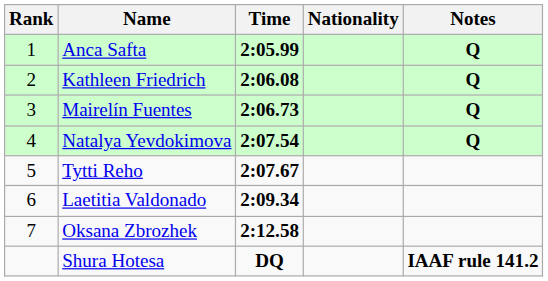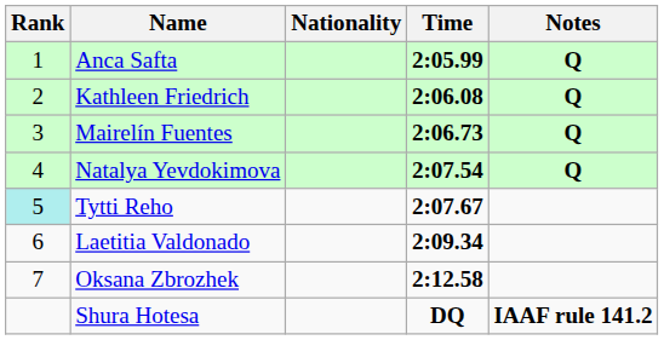 <table class="wikitable sortable" style="text-align:center">
 <tr>
 <th>Rank</th>
 <th>Name</th>
+<th>Nationality</th>
 <th>Time</th>
-<th>Nationality</th>
 <th>Notes</th>
 </tr>
 <tr bgcolor=ccffcc>
 <td>1</td>
 <td align=left><a href='#'>Anca Safta</a></td>
+<td align=left></td>
 <td><strong>2:05.99</strong></td>
-<td align=left></td>
 <td><strong>Q</strong></td>
 </tr>
 <tr bgcolor=ccffcc>
 <td>2</td>
 <td align=left><a href='#'>Kathleen Friedrich</a></td>
+<td align=left></td>
 <td><strong>2:06.08</strong></td>
-<td align=left></td>
 <td><strong>Q</strong></td>
 </tr>
 <tr bgcolor=ccffcc>
 <td>3</td>
 <td align=left><a href='#'>Mairelín Fuentes</a></td>
+<td align=left></td>
 <td><strong>2:06.73</strong></td>
-<td align=left></td>
 <td><strong>Q</strong></td>
 </tr>
 <tr bgcolor=ccffcc>
 <td>4</td>
 <td align=left><a href='#'>Natalya Yevdokimova</a></td>
+<td align=left></td>
 <td><strong>2:07.54</strong></td>
-<td align=left></td>
 <td><strong>Q</strong></td>
 </tr>
 <tr>
-<td>5</td>
+<td style="background: paleturquoise;">5</td>
 <td align=left><a href='#'>Tytti Reho</a></td>
+<td align=left></td>
 <td><strong>2:07.67</strong></td>
-<td align=left></td>
 <td></td>
 </tr>
 <tr>
 <td>6</td>
 <td align=left><a href='#'>Laetitia Valdonado</a></td>
+<td align=left></td>
 <td><strong>2:09.34</strong></td>
-<td align=left></td>
 <td></td>
 </tr>
 <tr>
 <td>7</td>
 <td align=left><a href='#'>Oksana Zbrozhek</a></td>
+<td align=left></td>
 <td><strong>2:12.58</strong></td>
-<td align=left></td>
 <td></td>
 </tr>
 <tr>
 <td></td>
 <td align=left><a href='#'>Shura Hotesa</a></td>
+<td align=left></td>
 <td><strong>DQ</strong></td>
-<td align=left></td>
 <td><strong> IAAF rule 141.2</strong></td>
 </tr>
 </table>
